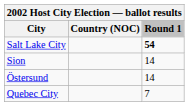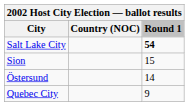 <table class=wikitable>
 <tr>
 <th colspan=6>2002 Host City Election — ballot results</th>
 </tr>
 <tr>
 <th>City</th>
 <th>Country (NOC)</th>
 <td style="background:silver;"><strong>Round 1</strong></td>
 </tr>
 <tr>
 <td><a href='#'>Salt Lake City</a></td>
 <td></td>
 <td><strong>54</strong></td>
 </tr>
 <tr>
 <td><a href='#'>Sion</a></td>
 <td></td>
-<td>14</td>
+<td>15</td>
 </tr>
 <tr>
 <td><a href='#'>Östersund</a></td>
 <td></td>
 <td>14</td>
 </tr>
 <tr>
 <td><a href='#'>Quebec City</a></td>
 <td></td>
-<td>7</td>
+<td>9</td>
 </tr>
 </table>
